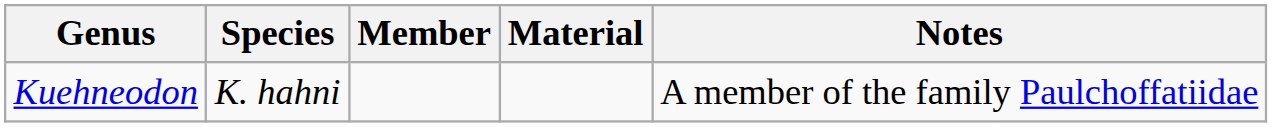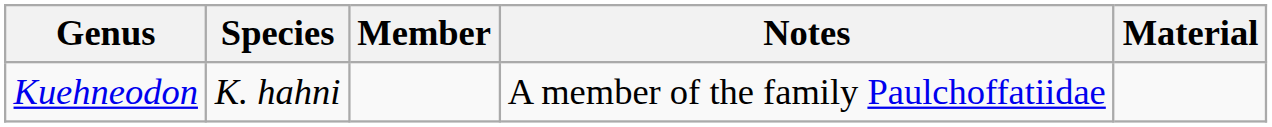 <table class="wikitable" align="center">
 <tr>
 <th>Genus</th>
 <th>Species</th>
 <th>Member</th>
+<th>Notes</th>
 <th>Material</th>
-<th>Notes</th>
 </tr>
 <tr>
 <td><em><a href='#'>Kuehneodon</a></em></td>
 <td><em>K. hahni</em></td>
 <td></td>
+<td>A member of the family <a href='#'>Paulchoffatiidae</a></td>
 <td></td>
-<td>A member of the family <a href='#'>Paulchoffatiidae</a></td>
 </tr>
 </table>
